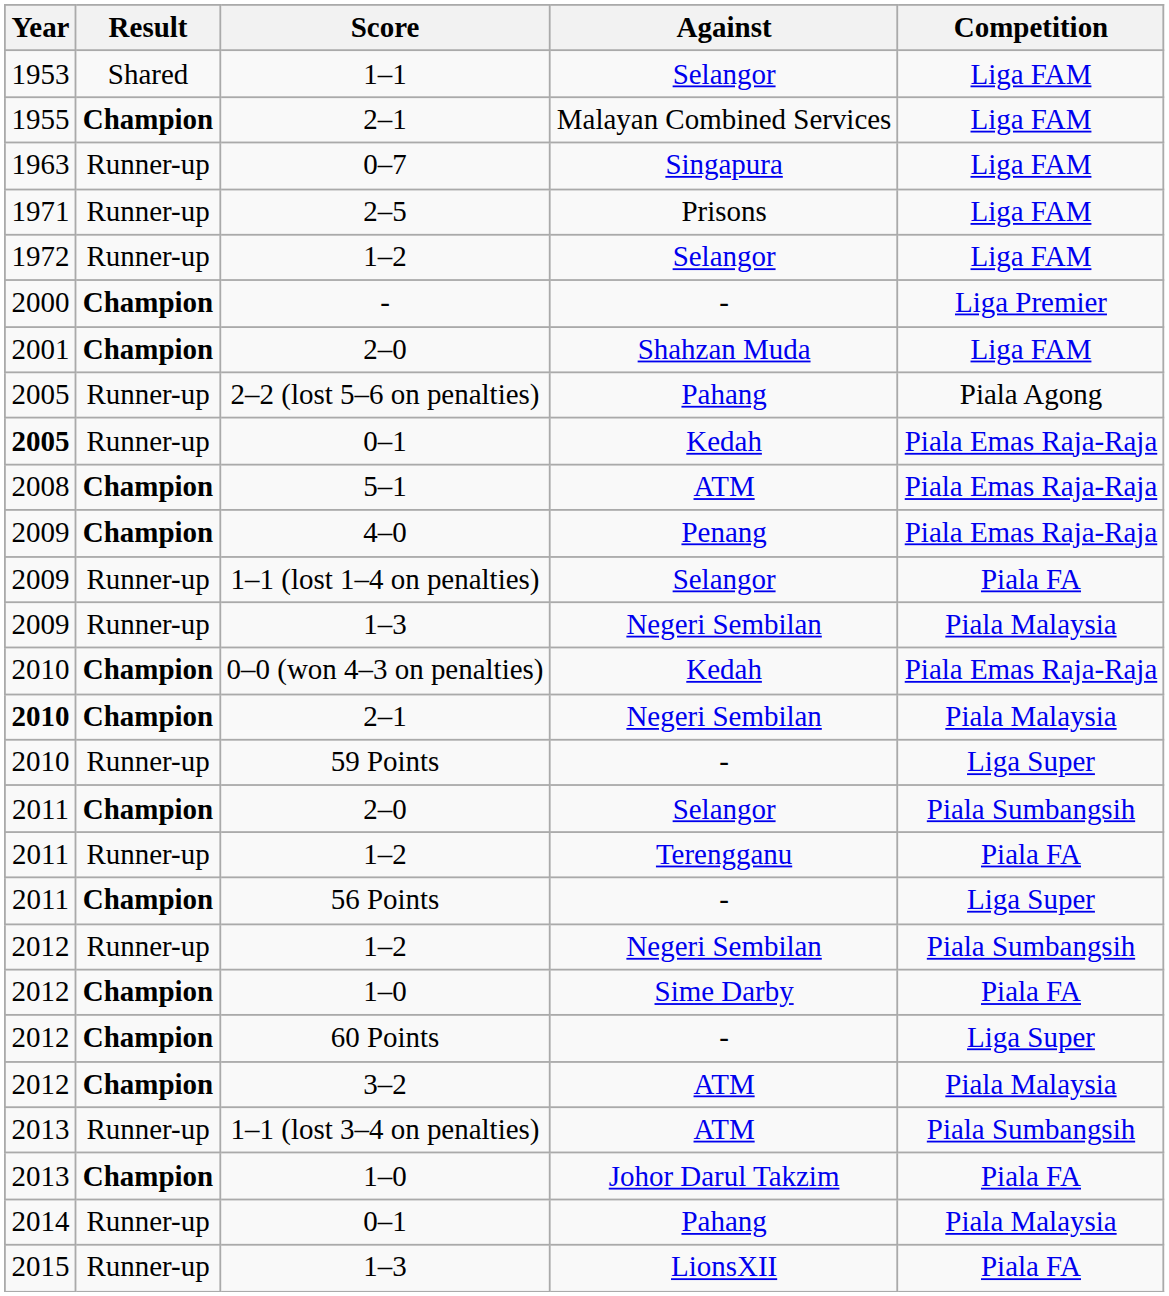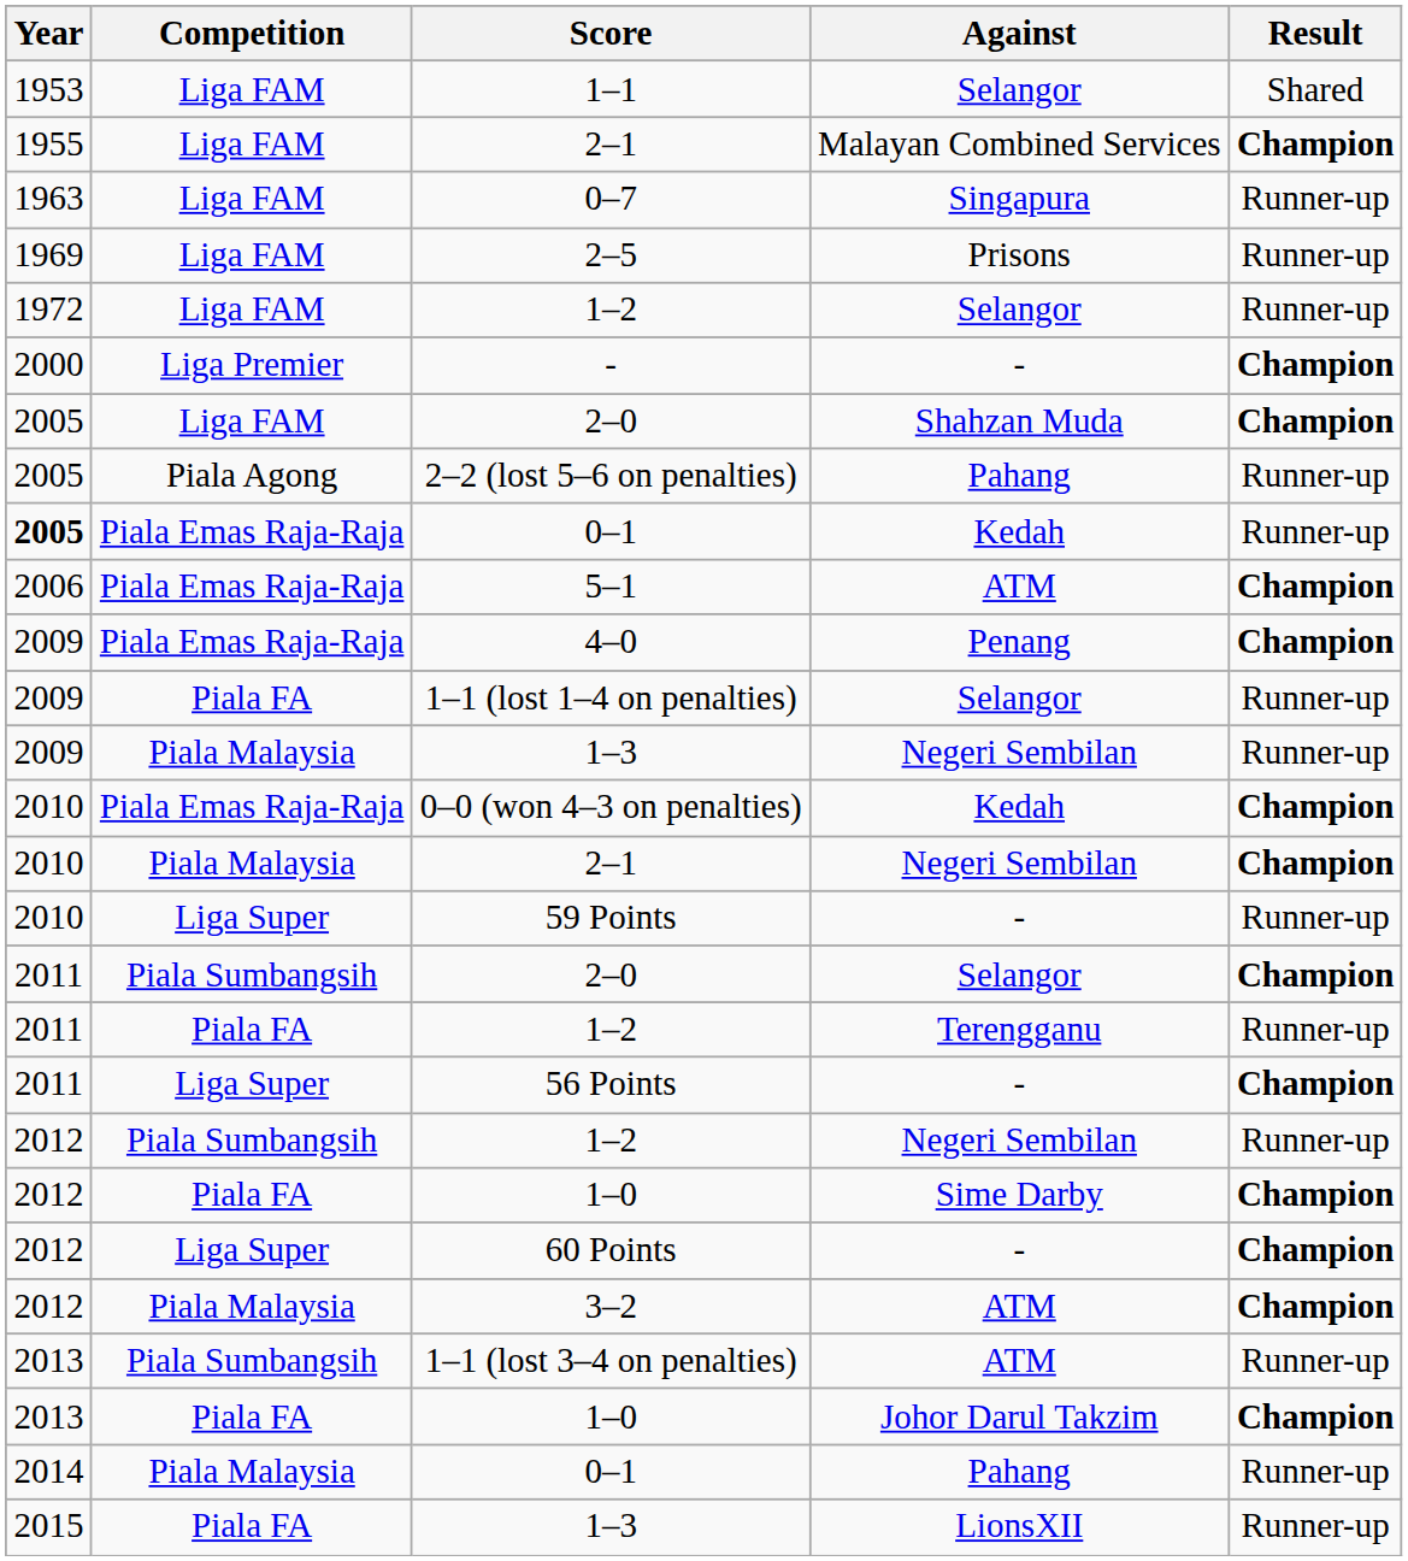 <table class="wikitable sortable collapsible collapsed">
 <tr>
 <th style="text-align:center;">Year</th>
-<th style="text-align:center;">Result</th>
+<th style="text-align:center;">Competition</th>
 <th style="text-align:center;">Score</th>
 <th style="text-align:center;">Against</th>
-<th style="text-align:center;">Competition</th>
+<th style="text-align:center;">Result</th>
 </tr>
 <tr>
 <td style="vertical-align:Top; text-align:center;">1953</td>
-<td style="vertical-align:Top; text-align:center;">Shared</td>
+<td style="vertical-align:Top; text-align:center;"><a href='#'>Liga FAM</a></td>
 <td style="vertical-align:Top; text-align:center;">1–1</td>
 <td style="vertical-align:Top; text-align:center;"><a href='#'>Selangor</a></td>
-<td style="vertical-align:Top; text-align:center;"><a href='#'>Liga FAM</a></td>
+<td style="vertical-align:Top; text-align:center;">Shared</td>
 </tr>
 <tr style="text-align:center; vertical-align:Top;">
 <td>1955</td>
-<td><strong>Champion</strong></td>
+<td><a href='#'>Liga FAM</a></td>
 <td>2–1</td>
 <td>Malayan Combined Services</td>
-<td><a href='#'>Liga FAM</a></td>
+<td><strong>Champion</strong></td>
 </tr>
 <tr>
 <td style="vertical-align:Top; text-align:center;">1963</td>
-<td style="vertical-align:Top; text-align:center;">Runner-up</td>
+<td style="vertical-align:Top; text-align:center;"><a href='#'>Liga FAM</a></td>
 <td style="vertical-align:Top; text-align:center;">0–7</td>
 <td style="vertical-align:Top; text-align:center;"><a href='#'>Singapura</a></td>
-<td style="vertical-align:Top; text-align:center;"><a href='#'>Liga FAM</a></td>
+<td style="vertical-align:Top; text-align:center;">Runner-up</td>
 </tr>
 <tr style="text-align:center; vertical-align:Top;">
-<td>1971</td>
-<td>Runner-up</td>
+<td>1969</td>
+<td><a href='#'>Liga FAM</a></td>
 <td>2–5</td>
 <td>Prisons</td>
-<td><a href='#'>Liga FAM</a></td>
+<td>Runner-up</td>
 </tr>
 <tr>
 <td style="vertical-align:Top; text-align:center;">1972</td>
-<td style="vertical-align:Top; text-align:center;">Runner-up</td>
+<td style="vertical-align:Top; text-align:center;"><a href='#'>Liga FAM</a></td>
 <td style="vertical-align:Top; text-align:center;">1–2</td>
 <td style="vertical-align:Top; text-align:center;"><a href='#'>Selangor</a></td>
-<td style="vertical-align:Top; text-align:center;"><a href='#'>Liga FAM</a></td>
+<td style="vertical-align:Top; text-align:center;">Runner-up</td>
 </tr>
 <tr style="text-align:center; vertical-align:Top;">
 <td>2000</td>
-<td><strong>Champion</strong></td>
+<td><a href='#'>Liga Premier</a></td>
 <td>-</td>
 <td>-</td>
-<td><a href='#'>Liga Premier</a></td>
-</tr>
-<tr>
-<td style="vertical-align:Top; text-align:center;">2001</td>
-<td style="vertical-align:Top; text-align:center;"><strong>Champion</strong></td>
-<td style="vertical-align:Top; text-align:center;">2–0</td>
-<td style="vertical-align:Top; text-align:center;"><a href='#'>Shahzan Muda</a></td>
-<td style="vertical-align:Top; text-align:center;"><a href='#'>Liga FAM</a></td>
+<td><strong>Champion</strong></td>
 </tr>
 <tr>
 <td style="vertical-align:Top; text-align:center;">2005</td>
-<td style="vertical-align:Top; text-align:center;">Runner-up</td>
+<td style="vertical-align:Top; text-align:center;"><a href='#'>Liga FAM</a></td>
+<td style="vertical-align:Top; text-align:center;">2–0</td>
+<td style="vertical-align:Top; text-align:center;"><a href='#'>Shahzan Muda</a></td>
+<td style="vertical-align:Top; text-align:center;"><strong>Champion</strong></td>
+</tr>
+<tr>
+<td style="vertical-align:Top; text-align:center;">2005</td>
+<td style="vertical-align:Top; text-align:center;">Piala Agong</td>
 <td style="vertical-align:Top; text-align:center;">2–2 (lost 5–6 on penalties)</td>
 <td style="vertical-align:Top; text-align:center;"><a href='#'>Pahang</a></td>
-<td style="vertical-align:Top; text-align:center;">Piala Agong</td>
+<td style="vertical-align:Top; text-align:center;">Runner-up</td>
 </tr>
 <tr>
 <td style="vertical-align:Top; text-align:center;"><strong>2005</strong></td>
-<td style="vertical-align:Top; text-align:center;">Runner-up</td>
+<td style="vertical-align:Top; text-align:center;"><a href='#'>Piala Emas Raja-Raja</a></td>
 <td style="vertical-align:Top; text-align:center;">0–1</td>
 <td style="vertical-align:Top; text-align:center;"><a href='#'>Kedah</a></td>
-<td style="vertical-align:Top; text-align:center;"><a href='#'>Piala Emas Raja-Raja</a></td>
+<td style="vertical-align:Top; text-align:center;">Runner-up</td>
 </tr>
 <tr>
-<td style="vertical-align:Top; text-align:center;">2008</td>
-<td style="vertical-align:Top; text-align:center;"><strong>Champion</strong></td>
+<td style="vertical-align:Top; text-align:center;">2006</td>
+<td style="vertical-align:Top; text-align:center;"><a href='#'>Piala Emas Raja-Raja</a></td>
 <td style="vertical-align:Top; text-align:center;">5–1</td>
 <td style="vertical-align:Top; text-align:center;"><a href='#'>ATM</a></td>
-<td style="vertical-align:Top; text-align:center;"><a href='#'>Piala Emas Raja-Raja</a></td>
+<td style="vertical-align:Top; text-align:center;"><strong>Champion</strong></td>
 </tr>
 <tr>
 <td style="vertical-align:Top; text-align:center;">2009</td>
-<td style="vertical-align:Top; text-align:center;"><strong>Champion</strong></td>
+<td style="vertical-align:Top; text-align:center;"><a href='#'>Piala Emas Raja-Raja</a></td>
 <td style="vertical-align:Top; text-align:center;">4–0</td>
 <td style="vertical-align:Top; text-align:center;"><a href='#'>Penang</a></td>
-<td style="vertical-align:Top; text-align:center;"><a href='#'>Piala Emas Raja-Raja</a></td>
+<td style="vertical-align:Top; text-align:center;"><strong>Champion</strong></td>
 </tr>
 <tr>
 <td style="vertical-align:Top; text-align:center;">2009</td>
-<td style="vertical-align:Top; text-align:center;">Runner-up</td>
+<td style="vertical-align:Top; text-align:center;"><a href='#'>Piala FA</a></td>
 <td style="vertical-align:Top; text-align:center;">1–1 (lost 1–4 on penalties)</td>
 <td style="vertical-align:Top; text-align:center;"><a href='#'>Selangor</a></td>
-<td style="vertical-align:Top; text-align:center;"><a href='#'>Piala FA</a></td>
+<td style="vertical-align:Top; text-align:center;">Runner-up</td>
 </tr>
 <tr>
 <td style="vertical-align:Top; text-align:center;">2009</td>
-<td style="vertical-align:Top; text-align:center;">Runner-up</td>
+<td style="vertical-align:Top; text-align:center;"><a href='#'>Piala Malaysia</a></td>
 <td style="vertical-align:Top; text-align:center;">1–3</td>
 <td style="vertical-align:Top; text-align:center;"><a href='#'>Negeri Sembilan</a></td>
-<td style="vertical-align:Top; text-align:center;"><a href='#'>Piala Malaysia</a></td>
+<td style="vertical-align:Top; text-align:center;">Runner-up</td>
 </tr>
 <tr>
 <td style="vertical-align:Top; text-align:center;">2010</td>
-<td style="vertical-align:Top; text-align:center;"><strong>Champion</strong></td>
+<td style="vertical-align:Top; text-align:center;"><a href='#'>Piala Emas Raja-Raja</a></td>
 <td style="vertical-align:Top; text-align:center;">0–0 (won 4–3 on penalties)</td>
 <td style="vertical-align:Top; text-align:center;"><a href='#'>Kedah</a></td>
-<td style="vertical-align:Top; text-align:center;"><a href='#'>Piala Emas Raja-Raja</a></td>
-</tr>
-<tr>
-<td style="vertical-align:Top; text-align:center;"><strong>2010</strong></td>
 <td style="vertical-align:Top; text-align:center;"><strong>Champion</strong></td>
-<td style="vertical-align:Top; text-align:center;">2–1</td>
-<td style="vertical-align:Top; text-align:center;"><a href='#'>Negeri Sembilan</a></td>
-<td style="vertical-align:Top; text-align:center;"><a href='#'>Piala Malaysia</a></td>
 </tr>
 <tr>
 <td style="vertical-align:Top; text-align:center;">2010</td>
-<td style="vertical-align:Top; text-align:center;">Runner-up</td>
+<td style="vertical-align:Top; text-align:center;"><a href='#'>Piala Malaysia</a></td>
+<td style="vertical-align:Top; text-align:center;">2–1</td>
+<td style="vertical-align:Top; text-align:center;"><a href='#'>Negeri Sembilan</a></td>
+<td style="vertical-align:Top; text-align:center;"><strong>Champion</strong></td>
+</tr>
+<tr>
+<td style="vertical-align:Top; text-align:center;">2010</td>
+<td style="vertical-align:Top; text-align:center;"><a href='#'>Liga Super</a></td>
 <td style="vertical-align:Top; text-align:center;">59 Points</td>
 <td style="vertical-align:Top; text-align:center;">-</td>
-<td style="vertical-align:Top; text-align:center;"><a href='#'>Liga Super</a></td>
+<td style="vertical-align:Top; text-align:center;">Runner-up</td>
 </tr>
 <tr>
 <td style="vertical-align:Top; text-align:center;">2011</td>
-<td style="vertical-align:Top; text-align:center;"><strong>Champion</strong></td>
+<td style="vertical-align:Top; text-align:center;"><a href='#'>Piala Sumbangsih</a></td>
 <td style="vertical-align:Top; text-align:center;">2–0</td>
 <td style="vertical-align:Top; text-align:center;"><a href='#'>Selangor</a></td>
-<td style="vertical-align:Top; text-align:center;"><a href='#'>Piala Sumbangsih</a></td>
+<td style="vertical-align:Top; text-align:center;"><strong>Champion</strong></td>
 </tr>
 <tr>
 <td style="vertical-align:Top; text-align:center;">2011</td>
-<td style="vertical-align:Top; text-align:center;">Runner-up</td>
+<td style="vertical-align:Top; text-align:center;"><a href='#'>Piala FA</a></td>
 <td style="vertical-align:Top; text-align:center;">1–2</td>
 <td style="vertical-align:Top; text-align:center;"><a href='#'>Terengganu</a></td>
-<td style="vertical-align:Top; text-align:center;"><a href='#'>Piala FA</a></td>
+<td style="vertical-align:Top; text-align:center;">Runner-up</td>
 </tr>
 <tr>
 <td style="vertical-align:Top; text-align:center;">2011</td>
-<td style="vertical-align:Top; text-align:center;"><strong>Champion</strong></td>
+<td style="vertical-align:Top; text-align:center;"><a href='#'>Liga Super</a></td>
 <td style="vertical-align:Top; text-align:center;">56 Points</td>
 <td style="vertical-align:Top; text-align:center;">-</td>
-<td style="vertical-align:Top; text-align:center;"><a href='#'>Liga Super</a></td>
+<td style="vertical-align:Top; text-align:center;"><strong>Champion</strong></td>
 </tr>
 <tr>
 <td style="vertical-align:Top; text-align:center;">2012</td>
-<td style="vertical-align:Top; text-align:center;">Runner-up</td>
+<td style="vertical-align:Top; text-align:center;"><a href='#'>Piala Sumbangsih</a></td>
 <td style="vertical-align:Top; text-align:center;">1–2</td>
 <td style="vertical-align:Top; text-align:center;"><a href='#'>Negeri Sembilan</a></td>
-<td style="vertical-align:Top; text-align:center;"><a href='#'>Piala Sumbangsih</a></td>
+<td style="vertical-align:Top; text-align:center;">Runner-up</td>
 </tr>
 <tr>
 <td style="vertical-align:Top; text-align:center;">2012</td>
-<td style="vertical-align:Top; text-align:center;"><strong>Champion</strong></td>
+<td style="vertical-align:Top; text-align:center;"><a href='#'>Piala FA</a></td>
 <td style="vertical-align:Top; text-align:center;">1–0</td>
 <td style="vertical-align:Top; text-align:center;"><a href='#'>Sime Darby</a></td>
-<td style="vertical-align:Top; text-align:center;"><a href='#'>Piala FA</a></td>
+<td style="vertical-align:Top; text-align:center;"><strong>Champion</strong></td>
 </tr>
 <tr>
 <td style="vertical-align:Top; text-align:center;">2012</td>
-<td style="vertical-align:Top; text-align:center;"><strong>Champion</strong></td>
+<td style="vertical-align:Top; text-align:center;"><a href='#'>Liga Super</a></td>
 <td style="vertical-align:Top; text-align:center;">60 Points</td>
 <td style="vertical-align:Top; text-align:center;">-</td>
-<td style="vertical-align:Top; text-align:center;"><a href='#'>Liga Super</a></td>
+<td style="vertical-align:Top; text-align:center;"><strong>Champion</strong></td>
 </tr>
 <tr>
 <td style="vertical-align:Top; text-align:center;">2012</td>
-<td style="vertical-align:Top; text-align:center;"><strong>Champion</strong></td>
+<td style="vertical-align:Top; text-align:center;"><a href='#'>Piala Malaysia</a></td>
 <td style="vertical-align:Top; text-align:center;">3–2</td>
 <td style="vertical-align:Top; text-align:center;"><a href='#'>ATM</a></td>
-<td style="vertical-align:Top; text-align:center;"><a href='#'>Piala Malaysia</a></td>
+<td style="vertical-align:Top; text-align:center;"><strong>Champion</strong></td>
 </tr>
 <tr>
 <td style="vertical-align:Top; text-align:center;">2013</td>
-<td style="vertical-align:Top; text-align:center;">Runner-up</td>
+<td style="vertical-align:Top; text-align:center;"><a href='#'>Piala Sumbangsih</a></td>
 <td style="vertical-align:Top; text-align:center;">1–1 (lost 3–4 on penalties)</td>
 <td style="vertical-align:Top; text-align:center;"><a href='#'>ATM</a></td>
-<td style="vertical-align:Top; text-align:center;"><a href='#'>Piala Sumbangsih</a></td>
+<td style="vertical-align:Top; text-align:center;">Runner-up</td>
 </tr>
 <tr>
 <td style="vertical-align:Top; text-align:center;">2013</td>
-<td style="vertical-align:Top; text-align:center;"><strong>Champion</strong></td>
+<td style="vertical-align:Top; text-align:center;"><a href='#'>Piala FA</a></td>
 <td style="vertical-align:Top; text-align:center;">1–0</td>
 <td style="vertical-align:Top; text-align:center;"><a href='#'>Johor Darul Takzim</a></td>
-<td style="vertical-align:Top; text-align:center;"><a href='#'>Piala FA</a></td>
+<td style="vertical-align:Top; text-align:center;"><strong>Champion</strong></td>
 </tr>
 <tr>
 <td style="vertical-align:Top; text-align:center;">2014</td>
-<td style="vertical-align:Top; text-align:center;">Runner-up</td>
+<td style="vertical-align:Top; text-align:center;"><a href='#'>Piala Malaysia</a></td>
 <td style="vertical-align:Top; text-align:center;">0–1</td>
 <td style="vertical-align:Top; text-align:center;"><a href='#'>Pahang</a></td>
-<td style="vertical-align:Top; text-align:center;"><a href='#'>Piala Malaysia</a></td>
+<td style="vertical-align:Top; text-align:center;">Runner-up</td>
 </tr>
 <tr>
 <td style="vertical-align:Top; text-align:center;">2015</td>
-<td style="vertical-align:Top; text-align:center;">Runner-up</td>
+<td style="vertical-align:Top; text-align:center;"><a href='#'>Piala FA</a></td>
 <td style="vertical-align:Top; text-align:center;">1–3</td>
 <td style="vertical-align:Top; text-align:center;"><a href='#'>LionsXII</a></td>
-<td style="vertical-align:Top; text-align:center;"><a href='#'>Piala FA</a></td>
+<td style="vertical-align:Top; text-align:center;">Runner-up</td>
 </tr>
 </table>
